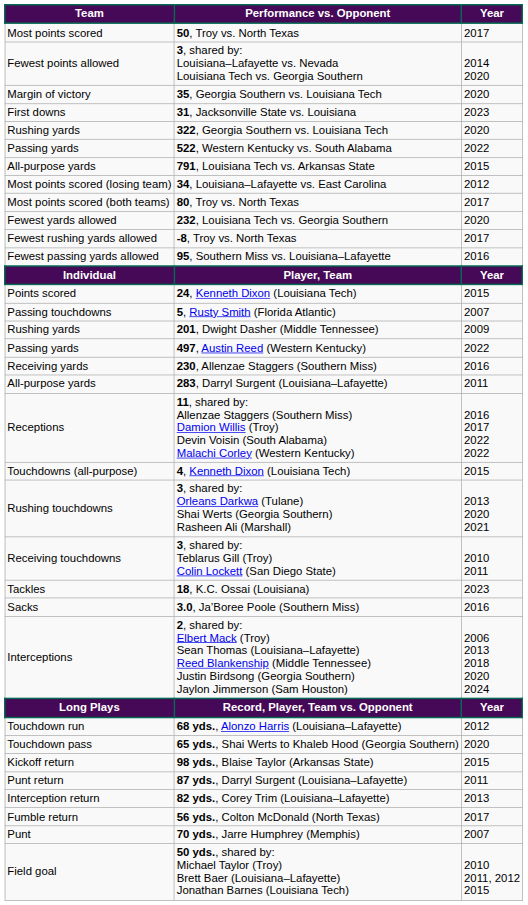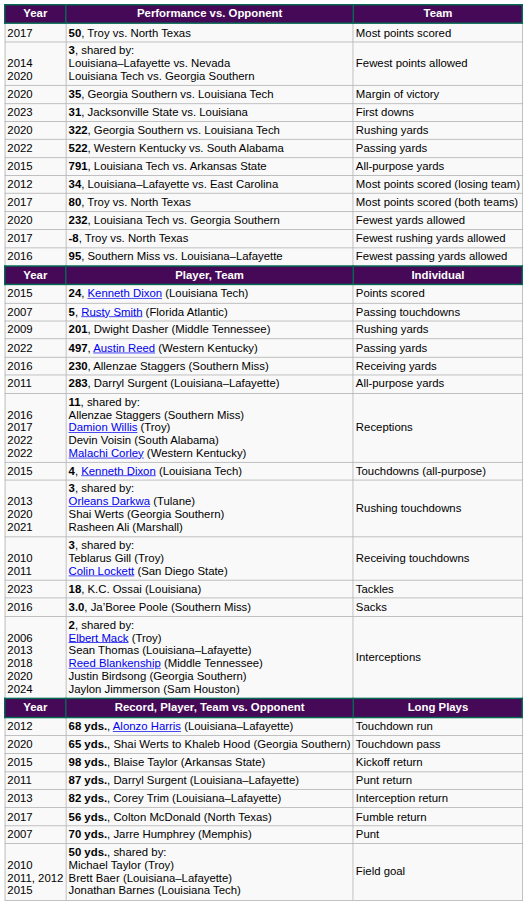 <table class="wikitable">
 <tr>
+<th style="background:#460957; color:#FFFFFF; border: 2px solid #046A52;">Year</th>
+<th style="background:#460957; color:#FFFFFF; border: 2px solid #046A52;">Performance vs. Opponent</th>
 <th style="background:#460957; color:#FFFFFF; border: 2px solid #046A52;">Team</th>
-<th style="background:#460957; color:#FFFFFF; border: 2px solid #046A52;">Performance vs. Opponent</th>
-<th style="background:#460957; color:#FFFFFF; border: 2px solid #046A52;">Year</th>
 </tr>
 <tr>
+<td>2017</td>
+<td><strong>50</strong>, Troy vs. North Texas</td>
 <td>Most points scored</td>
-<td><strong>50</strong>, Troy vs. North Texas</td>
-<td>2017</td>
 </tr>
 <tr>
+<td><br>2014<br>2020</td>
+<td><strong>3</strong>, shared by:<br>Louisiana–Lafayette vs. Nevada<br>Louisiana Tech vs. Georgia Southern</td>
 <td>Fewest points allowed</td>
-<td><strong>3</strong>, shared by:<br>Louisiana–Lafayette vs. Nevada<br>Louisiana Tech vs. Georgia Southern</td>
-<td><br>2014<br>2020</td>
 </tr>
 <tr>
+<td>2020</td>
+<td><strong>35</strong>, Georgia Southern vs. Louisiana Tech</td>
 <td>Margin of victory</td>
-<td><strong>35</strong>, Georgia Southern vs. Louisiana Tech</td>
-<td>2020</td>
 </tr>
 <tr>
+<td>2023</td>
+<td><strong>31</strong>, Jacksonville State vs. Louisiana</td>
 <td>First downs</td>
-<td><strong>31</strong>, Jacksonville State vs. Louisiana</td>
-<td>2023</td>
 </tr>
 <tr>
+<td>2020</td>
+<td><strong>322</strong>, Georgia Southern vs. Louisiana Tech</td>
 <td>Rushing yards</td>
-<td><strong>322</strong>, Georgia Southern vs. Louisiana Tech</td>
-<td>2020</td>
 </tr>
 <tr>
+<td>2022</td>
+<td><strong>522</strong>, Western Kentucky vs. South Alabama</td>
 <td>Passing yards</td>
-<td><strong>522</strong>, Western Kentucky vs. South Alabama</td>
-<td>2022</td>
 </tr>
 <tr>
+<td>2015</td>
+<td><strong>791</strong>, Louisiana Tech vs. Arkansas State</td>
 <td>All-purpose yards</td>
-<td><strong>791</strong>, Louisiana Tech vs. Arkansas State</td>
-<td>2015</td>
 </tr>
 <tr>
+<td>2012</td>
+<td><strong>34</strong>, Louisiana–Lafayette vs. East Carolina</td>
 <td>Most points scored (losing team)</td>
-<td><strong>34</strong>, Louisiana–Lafayette vs. East Carolina</td>
-<td>2012</td>
 </tr>
 <tr>
+<td>2017</td>
+<td><strong>80</strong>, Troy vs. North Texas</td>
 <td>Most points scored (both teams)</td>
-<td><strong>80</strong>, Troy vs. North Texas</td>
-<td>2017</td>
 </tr>
 <tr>
+<td>2020</td>
+<td><strong>232</strong>, Louisiana Tech vs. Georgia Southern</td>
 <td>Fewest yards allowed</td>
-<td><strong>232</strong>, Louisiana Tech vs. Georgia Southern</td>
-<td>2020</td>
 </tr>
 <tr>
+<td>2017</td>
+<td><strong>-8</strong>, Troy vs. North Texas</td>
 <td>Fewest rushing yards allowed</td>
-<td><strong>-8</strong>, Troy vs. North Texas</td>
-<td>2017</td>
 </tr>
 <tr>
+<td>2016</td>
+<td><strong>95</strong>, Southern Miss vs. Louisiana–Lafayette</td>
 <td>Fewest passing yards allowed</td>
-<td><strong>95</strong>, Southern Miss vs. Louisiana–Lafayette</td>
-<td>2016</td>
 </tr>
 <tr>
+<th style="background:#460957; color:#FFFFFF; border: 2px solid #046A52;">Year</th>
+<th style="background:#460957; color:#FFFFFF; border: 2px solid #046A52;">Player, Team</th>
 <th style="background:#460957; color:#FFFFFF; border: 2px solid #046A52;">Individual</th>
-<th style="background:#460957; color:#FFFFFF; border: 2px solid #046A52;">Player, Team</th>
-<th style="background:#460957; color:#FFFFFF; border: 2px solid #046A52;">Year</th>
 </tr>
 <tr>
+<td>2015</td>
+<td><strong>24</strong>, <a href='#'>Kenneth Dixon</a> (Louisiana Tech)</td>
 <td>Points scored</td>
-<td><strong>24</strong>, <a href='#'>Kenneth Dixon</a> (Louisiana Tech)</td>
-<td>2015</td>
 </tr>
 <tr>
+<td>2007</td>
+<td><strong>5</strong>, <a href='#'>Rusty Smith</a> (Florida Atlantic)</td>
 <td>Passing touchdowns</td>
-<td><strong>5</strong>, <a href='#'>Rusty Smith</a> (Florida Atlantic)</td>
-<td>2007</td>
 </tr>
 <tr>
+<td>2009</td>
+<td><strong>201</strong>, Dwight Dasher (Middle Tennessee)</td>
 <td>Rushing yards</td>
-<td><strong>201</strong>, Dwight Dasher (Middle Tennessee)</td>
-<td>2009</td>
 </tr>
 <tr>
+<td>2022</td>
+<td><strong>497</strong>, <a href='#'>Austin Reed</a> (Western Kentucky)</td>
 <td>Passing yards</td>
-<td><strong>497</strong>, <a href='#'>Austin Reed</a> (Western Kentucky)</td>
-<td>2022</td>
 </tr>
 <tr>
+<td>2016</td>
+<td><strong>230</strong>, Allenzae Staggers (Southern Miss)</td>
 <td>Receiving yards</td>
-<td><strong>230</strong>, Allenzae Staggers (Southern Miss)</td>
-<td>2016</td>
 </tr>
 <tr>
+<td>2011</td>
+<td><strong>283</strong>, Darryl Surgent (Louisiana–Lafayette)</td>
 <td>All-purpose yards</td>
-<td><strong>283</strong>, Darryl Surgent (Louisiana–Lafayette)</td>
-<td>2011</td>
 </tr>
 <tr>
+<td><br>2016<br>2017<br>2022<br>2022</td>
+<td><strong>11</strong>, shared by:<br>Allenzae Staggers (Southern Miss)<br><a href='#'>Damion Willis</a> (Troy)<br>Devin Voisin (South Alabama)<br><a href='#'>Malachi Corley</a> (Western Kentucky)</td>
 <td>Receptions</td>
-<td><strong>11</strong>, shared by:<br>Allenzae Staggers (Southern Miss)<br><a href='#'>Damion Willis</a> (Troy)<br>Devin Voisin (South Alabama)<br><a href='#'>Malachi Corley</a> (Western Kentucky)</td>
-<td><br>2016<br>2017<br>2022<br>2022</td>
 </tr>
 <tr>
+<td>2015</td>
+<td><strong>4</strong>, <a href='#'>Kenneth Dixon</a> (Louisiana Tech)</td>
 <td>Touchdowns (all-purpose)</td>
-<td><strong>4</strong>, <a href='#'>Kenneth Dixon</a> (Louisiana Tech)</td>
-<td>2015</td>
 </tr>
 <tr>
+<td><br>2013<br>2020<br>2021</td>
+<td><strong>3</strong>, shared by:<br><a href='#'>Orleans Darkwa</a> (Tulane)<br>Shai Werts (Georgia Southern)<br>Rasheen Ali (Marshall)</td>
 <td>Rushing touchdowns</td>
-<td><strong>3</strong>, shared by:<br><a href='#'>Orleans Darkwa</a> (Tulane)<br>Shai Werts (Georgia Southern)<br>Rasheen Ali (Marshall)</td>
-<td><br>2013<br>2020<br>2021</td>
 </tr>
 <tr>
+<td><br>2010<br>2011</td>
+<td><strong>3</strong>, shared by:<br>Teblarus Gill (Troy)<br><a href='#'>Colin Lockett</a> (San Diego State)</td>
 <td>Receiving touchdowns</td>
-<td><strong>3</strong>, shared by:<br>Teblarus Gill (Troy)<br><a href='#'>Colin Lockett</a> (San Diego State)</td>
-<td><br>2010<br>2011</td>
 </tr>
 <tr>
+<td>2023</td>
+<td><strong>18</strong>, K.C. Ossai (Louisiana)</td>
 <td>Tackles</td>
-<td><strong>18</strong>, K.C. Ossai (Louisiana)</td>
-<td>2023</td>
 </tr>
 <tr>
+<td>2016</td>
+<td><strong>3.0</strong>, Ja’Boree Poole (Southern Miss)</td>
 <td>Sacks</td>
-<td><strong>3.0</strong>, Ja’Boree Poole (Southern Miss)</td>
-<td>2016</td>
 </tr>
 <tr>
+<td><br>2006<br>2013<br>2018<br>2020<br>2024</td>
+<td><strong>2</strong>, shared by:<br><a href='#'>Elbert Mack</a> (Troy)<br>Sean Thomas (Louisiana–Lafayette)<br><a href='#'>Reed Blankenship</a> (Middle Tennessee)<br>Justin Birdsong (Georgia Southern)<br>Jaylon Jimmerson (Sam Houston)</td>
 <td>Interceptions</td>
-<td><strong>2</strong>, shared by:<br><a href='#'>Elbert Mack</a> (Troy)<br>Sean Thomas (Louisiana–Lafayette)<br><a href='#'>Reed Blankenship</a> (Middle Tennessee)<br>Justin Birdsong (Georgia Southern)<br>Jaylon Jimmerson (Sam Houston)</td>
-<td><br>2006<br>2013<br>2018<br>2020<br>2024</td>
 </tr>
 <tr>
+<th style="background:#460957; color:#FFFFFF; border: 2px solid #046A52;">Year</th>
+<th style="background:#460957; color:#FFFFFF; border: 2px solid #046A52;">Record, Player, Team vs. Opponent</th>
 <th style="background:#460957; color:#FFFFFF; border: 2px solid #046A52;">Long Plays</th>
-<th style="background:#460957; color:#FFFFFF; border: 2px solid #046A52;">Record, Player, Team vs. Opponent</th>
-<th style="background:#460957; color:#FFFFFF; border: 2px solid #046A52;">Year</th>
 </tr>
 <tr>
+<td>2012</td>
+<td><strong>68 yds.</strong>, <a href='#'>Alonzo Harris</a> (Louisiana–Lafayette)</td>
 <td>Touchdown run</td>
-<td><strong>68 yds.</strong>, <a href='#'>Alonzo Harris</a> (Louisiana–Lafayette)</td>
-<td>2012</td>
 </tr>
 <tr>
+<td>2020</td>
+<td><strong>65 yds.</strong>, Shai Werts to Khaleb Hood (Georgia Southern)</td>
 <td>Touchdown pass</td>
-<td><strong>65 yds.</strong>, Shai Werts to Khaleb Hood (Georgia Southern)</td>
-<td>2020</td>
 </tr>
 <tr>
+<td>2015</td>
+<td><strong>98 yds.</strong>, Blaise Taylor (Arkansas State)</td>
 <td>Kickoff return</td>
-<td><strong>98 yds.</strong>, Blaise Taylor (Arkansas State)</td>
-<td>2015</td>
 </tr>
 <tr>
+<td>2011</td>
+<td><strong>87 yds.</strong>, Darryl Surgent (Louisiana–Lafayette)</td>
 <td>Punt return</td>
-<td><strong>87 yds.</strong>, Darryl Surgent (Louisiana–Lafayette)</td>
-<td>2011</td>
 </tr>
 <tr>
+<td>2013</td>
+<td><strong>82 yds.</strong>, Corey Trim (Louisiana–Lafayette)</td>
 <td>Interception return</td>
-<td><strong>82 yds.</strong>, Corey Trim (Louisiana–Lafayette)</td>
-<td>2013</td>
 </tr>
 <tr>
+<td>2017</td>
+<td><strong>56 yds.</strong>, Colton McDonald (North Texas)</td>
 <td>Fumble return</td>
-<td><strong>56 yds.</strong>, Colton McDonald (North Texas)</td>
-<td>2017</td>
 </tr>
 <tr>
+<td>2007</td>
+<td><strong>70 yds.</strong>, Jarre Humphrey (Memphis)</td>
 <td>Punt</td>
-<td><strong>70 yds.</strong>, Jarre Humphrey (Memphis)</td>
-<td>2007</td>
 </tr>
 <tr>
+<td><br>2010<br>2011, 2012<br>2015</td>
+<td><strong>50 yds.</strong>, shared by:<br>Michael Taylor (Troy)<br>Brett Baer (Louisiana–Lafayette)<br>Jonathan Barnes (Louisiana Tech)</td>
 <td>Field goal</td>
-<td><strong>50 yds.</strong>, shared by:<br>Michael Taylor (Troy)<br>Brett Baer (Louisiana–Lafayette)<br>Jonathan Barnes (Louisiana Tech)</td>
-<td><br>2010<br>2011, 2012<br>2015</td>
 </tr>
 </table>
